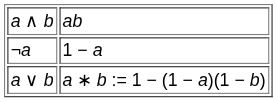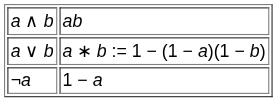 <table border="1" cellpadding="2">
 <tr>
 <td><em>a</em> ∧ <em>b</em></td>
 <td><em>ab</em></td>
 </tr>
 <tr>
+<td><em>a</em> ∨ <em>b</em></td>
+<td><em>a</em> ∗ <em>b</em> := 1 − (1 − <em>a</em>)(1 − <em>b</em>)</td>
+</tr>
+<tr>
 <td>¬<em>a</em></td>
 <td>1 − <em>a</em></td>
 </tr>
-<tr>
-<td><em>a</em> ∨ <em>b</em></td>
-<td><em>a</em> ∗ <em>b</em> := 1 − (1 − <em>a</em>)(1 − <em>b</em>)</td>
-</tr>
 </table>
